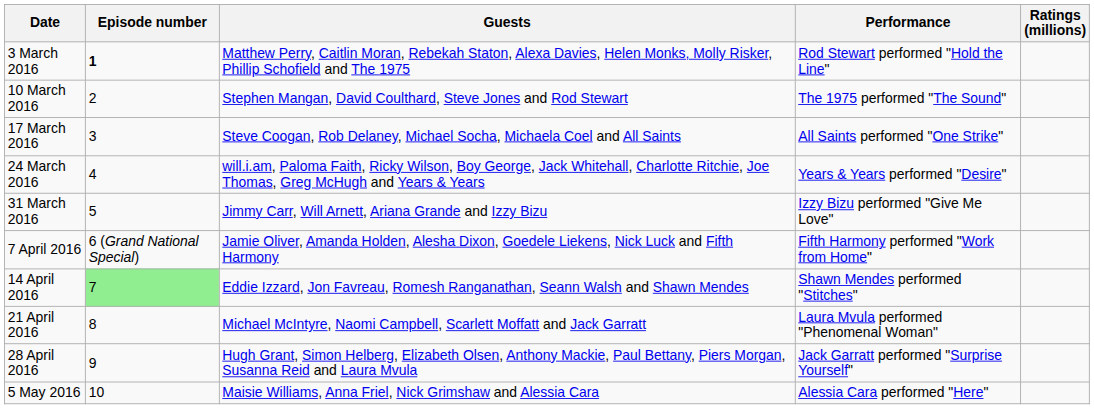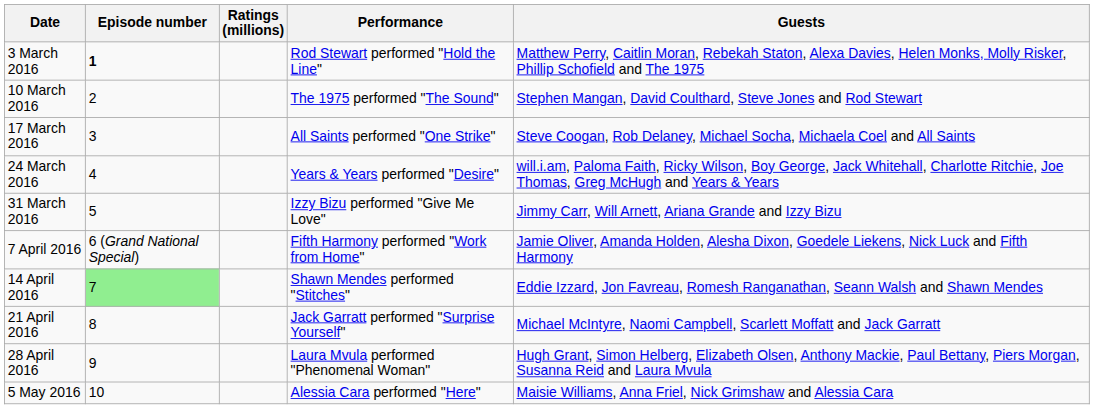 <table class="wikitable">
 <tr>
 <th>Date</th>
 <th>Episode number</th>
+<th>Ratings<br>(millions)</th>
+<th>Performance</th>
 <th>Guests</th>
-<th>Performance</th>
-<th>Ratings<br>(millions)</th>
 </tr>
 <tr>
 <td>3 March 2016</td>
 <td><strong>1</strong></td>
+<td></td>
+<td><a href='#'>Rod Stewart</a> performed "<a href='#'>Hold the Line</a>"</td>
 <td><a href='#'>Matthew Perry</a>, <a href='#'>Caitlin Moran</a>, <a href='#'>Rebekah Staton</a>, <a href='#'>Alexa Davies</a>, <a href='#'>Helen Monks, Molly Risker</a>, <a href='#'>Phillip Schofield</a> and <a href='#'>The 1975</a></td>
-<td><a href='#'>Rod Stewart</a> performed "<a href='#'>Hold the Line</a>"</td>
-<td></td>
 </tr>
 <tr>
 <td>10 March 2016</td>
 <td>2</td>
+<td></td>
+<td><a href='#'>The 1975</a> performed "<a href='#'>The Sound</a>"</td>
 <td><a href='#'>Stephen Mangan</a>, <a href='#'>David Coulthard</a>, <a href='#'>Steve Jones</a> and <a href='#'>Rod Stewart</a></td>
-<td><a href='#'>The 1975</a> performed "<a href='#'>The Sound</a>"</td>
-<td></td>
 </tr>
 <tr>
 <td>17 March 2016</td>
 <td>3</td>
+<td></td>
+<td><a href='#'>All Saints</a> performed "<a href='#'>One Strike</a>"</td>
 <td><a href='#'>Steve Coogan</a>, <a href='#'>Rob Delaney</a>, <a href='#'>Michael Socha</a>, <a href='#'>Michaela Coel</a> and <a href='#'>All Saints</a></td>
-<td><a href='#'>All Saints</a> performed "<a href='#'>One Strike</a>"</td>
-<td></td>
 </tr>
 <tr>
 <td>24 March 2016</td>
 <td>4</td>
+<td></td>
+<td><a href='#'>Years & Years</a> performed "<a href='#'>Desire</a>"</td>
 <td><a href='#'>will.i.am</a>, <a href='#'>Paloma Faith</a>, <a href='#'>Ricky Wilson</a>, <a href='#'>Boy George</a>, <a href='#'>Jack Whitehall</a>, <a href='#'>Charlotte Ritchie</a>, <a href='#'>Joe Thomas</a>, <a href='#'>Greg McHugh</a> and <a href='#'>Years & Years</a></td>
-<td><a href='#'>Years & Years</a> performed "<a href='#'>Desire</a>"</td>
-<td></td>
 </tr>
 <tr>
 <td>31 March 2016</td>
 <td>5</td>
+<td></td>
+<td><a href='#'>Izzy Bizu</a> performed "Give Me Love"</td>
 <td><a href='#'>Jimmy Carr</a>, <a href='#'>Will Arnett</a>, <a href='#'>Ariana Grande</a> and <a href='#'>Izzy Bizu</a></td>
-<td><a href='#'>Izzy Bizu</a> performed "Give Me Love"</td>
-<td></td>
 </tr>
 <tr>
 <td>7 April 2016</td>
 <td>6 (<em>Grand National Special</em>)</td>
+<td></td>
+<td><a href='#'>Fifth Harmony</a> performed "<a href='#'>Work from Home</a>"</td>
 <td><a href='#'>Jamie Oliver</a>, <a href='#'>Amanda Holden</a>, <a href='#'>Alesha Dixon</a>, <a href='#'>Goedele Liekens</a>, <a href='#'>Nick Luck</a> and <a href='#'>Fifth Harmony</a></td>
-<td><a href='#'>Fifth Harmony</a> performed "<a href='#'>Work from Home</a>"</td>
-<td></td>
 </tr>
 <tr>
 <td>14 April 2016</td>
 <td style="background: lightgreen;">7</td>
+<td></td>
+<td><a href='#'>Shawn Mendes</a> performed "<a href='#'>Stitches</a>"</td>
 <td><a href='#'>Eddie Izzard</a>, <a href='#'>Jon Favreau</a>, <a href='#'>Romesh Ranganathan</a>, <a href='#'>Seann Walsh</a> and <a href='#'>Shawn Mendes</a></td>
-<td><a href='#'>Shawn Mendes</a> performed "<a href='#'>Stitches</a>"</td>
-<td></td>
 </tr>
 <tr>
 <td>21 April 2016</td>
 <td>8</td>
+<td></td>
+<td><a href='#'>Jack Garratt</a> performed "<a href='#'>Surprise Yourself</a>"</td>
 <td><a href='#'>Michael McIntyre</a>, <a href='#'>Naomi Campbell</a>, <a href='#'>Scarlett Moffatt</a> and <a href='#'>Jack Garratt</a></td>
-<td><a href='#'>Laura Mvula</a> performed "Phenomenal Woman"</td>
-<td></td>
 </tr>
 <tr>
 <td>28 April 2016</td>
 <td>9</td>
+<td></td>
+<td><a href='#'>Laura Mvula</a> performed "Phenomenal Woman"</td>
 <td><a href='#'>Hugh Grant</a>, <a href='#'>Simon Helberg</a>, <a href='#'>Elizabeth Olsen</a>, <a href='#'>Anthony Mackie</a>, <a href='#'>Paul Bettany</a>, <a href='#'>Piers Morgan</a>, <a href='#'>Susanna Reid</a> and <a href='#'>Laura Mvula</a></td>
-<td><a href='#'>Jack Garratt</a> performed "<a href='#'>Surprise Yourself</a>"</td>
-<td></td>
 </tr>
 <tr>
 <td>5 May 2016</td>
 <td>10</td>
+<td></td>
+<td><a href='#'>Alessia Cara</a> performed "<a href='#'>Here</a>"</td>
 <td><a href='#'>Maisie Williams</a>, <a href='#'>Anna Friel</a>, <a href='#'>Nick Grimshaw</a> and <a href='#'>Alessia Cara</a></td>
-<td><a href='#'>Alessia Cara</a> performed "<a href='#'>Here</a>"</td>
-<td></td>
 </tr>
 </table>
